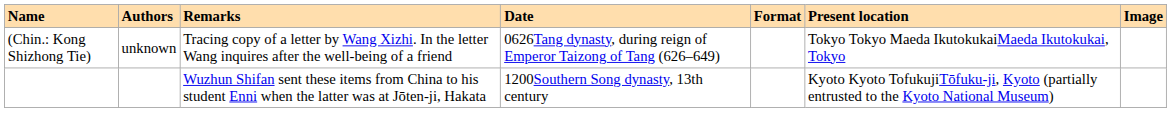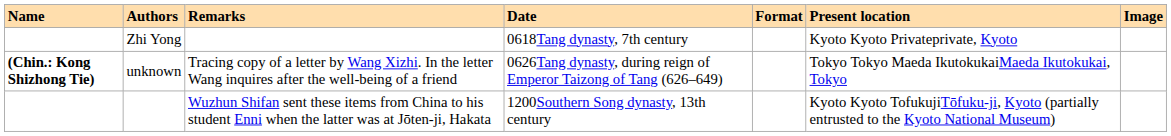 <table class="wikitable sortable" style="width:100%; background:#fff;">
 <tr>
 <th style="text-align:left; background:#ffdead;">Name</th>
 <th style="text-align:left; background:#ffdead;">Authors</th>
 <th style="text-align:left; background:#ffdead;" class="unsortable">Remarks</th>
 <th style="text-align:left; background:#ffdead;">Date</th>
 <th style="text-align:left; background:#ffdead;">Format</th>
 <th style="text-align:left; background:#ffdead;">Present location</th>
 <th style="text-align:left; background:#ffdead;" class="unsortable">Image</th>
 </tr>
 <tr>
-<td> (Chin.: Kong Shizhong Tie)</td>
+<td></td>
+<td>Zhi Yong</td>
+<td></td>
+<td><span>0618</span><a href='#'>Tang dynasty</a>, 7th century</td>
+<td></td>
+<td><span>Kyoto Kyoto Private</span>private, <a href='#'>Kyoto</a></td>
+<td></td>
+</tr>
+<tr>
+<td><strong> (Chin.: Kong Shizhong Tie)</strong></td>
 <td>unknown</td>
 <td>Tracing copy of a letter by <a href='#'>Wang Xizhi</a>. In the letter Wang inquires after the well-being of a friend</td>
 <td><span>0626</span><a href='#'>Tang dynasty</a>, during reign of <a href='#'>Emperor Taizong of Tang</a> (626–649)</td>
 <td></td>
 <td><span>Tokyo Tokyo Maeda Ikutokukai</span><a href='#'>Maeda Ikutokukai</a>, <a href='#'>Tokyo</a></td>
 <td></td>
 </tr>
 <tr>
 <td></td>
 <td></td>
 <td><a href='#'>Wuzhun Shifan</a> sent these items from China to his student <a href='#'>Enni</a> when the latter was at Jōten-ji, Hakata</td>
 <td><span>1200</span><a href='#'>Southern Song dynasty</a>, 13th century</td>
 <td></td>
 <td><span>Kyoto Kyoto Tofukuji</span><a href='#'>Tōfuku-ji</a>, <a href='#'>Kyoto</a> (partially entrusted to the <a href='#'>Kyoto National Museum</a>)</td>
 <td><br></td>
 </tr>
 </table>
